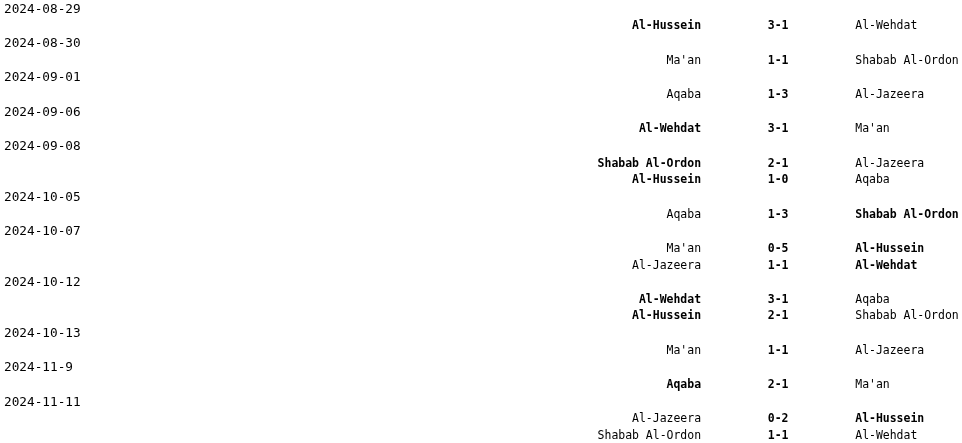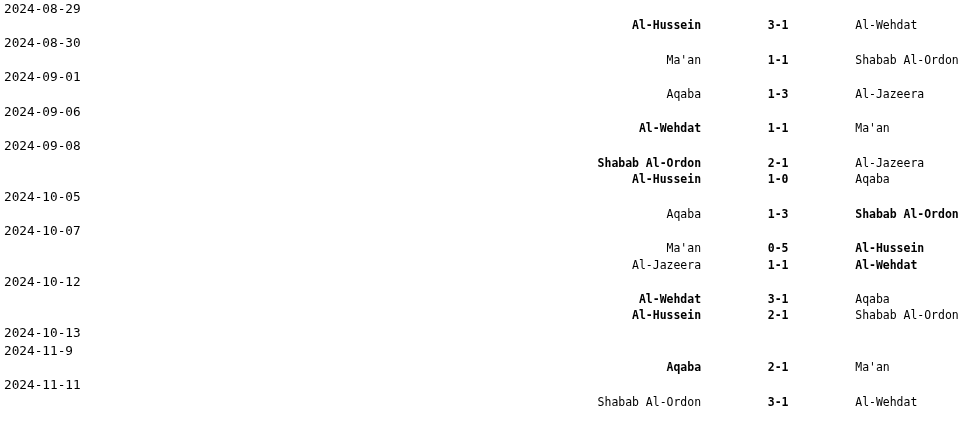 <table width="100%" cellspacing="1">
 <tr>
 <td>2024-08-29</td>
 </tr>
 <tr style="font-size:90%">
 <td align="right"><strong>Al-Hussein</strong></td>
 <td align="center"><strong>3-1</strong></td>
 <td>Al-Wehdat</td>
 </tr>
 <tr>
 <td>2024-08-30</td>
 </tr>
 <tr style="font-size:90%">
 <td align="right">Ma'an</td>
 <td align="center"><strong>1-1</strong></td>
 <td>Shabab Al-Ordon</td>
 </tr>
 <tr>
 <td>2024-09-01</td>
 </tr>
 <tr style="font-size:90%">
 <td align="right">Aqaba</td>
 <td align="center"><strong>1-3</strong></td>
 <td>Al-Jazeera</td>
 </tr>
 <tr>
 <td>2024-09-06</td>
 </tr>
 <tr style="font-size:90%">
 <td align="right"><strong>Al-Wehdat</strong></td>
-<td align="center"><strong>3-1</strong></td>
+<td align="center"><strong>1-1</strong></td>
 <td>Ma'an</td>
 </tr>
 <tr>
 <td>2024-09-08</td>
 </tr>
 <tr style="font-size:90%">
 <td align="right"><strong>Shabab Al-Ordon</strong></td>
 <td align="center"><strong>2-1</strong></td>
 <td>Al-Jazeera</td>
 </tr>
 <tr style="font-size:90%">
 <td align="right"><strong>Al-Hussein</strong></td>
 <td align="center"><strong>1-0</strong></td>
 <td>Aqaba</td>
 </tr>
 <tr>
 <td>2024-10-05</td>
 </tr>
 <tr style="font-size:90%">
 <td align="right">Aqaba</td>
 <td align="center"><strong>1-3</strong></td>
 <td><strong>Shabab Al-Ordon</strong></td>
 </tr>
 <tr>
 <td>2024-10-07</td>
 </tr>
 <tr style="font-size:90%">
 <td align="right">Ma'an</td>
 <td align="center"><strong>0-5</strong></td>
 <td><strong>Al-Hussein</strong></td>
 </tr>
 <tr style="font-size:90%">
 <td align="right">Al-Jazeera</td>
 <td align="center"><strong>1-1</strong></td>
 <td><strong>Al-Wehdat</strong></td>
 </tr>
 <tr>
 <td>2024-10-12</td>
 </tr>
 <tr style="font-size:90%">
 <td align="right"><strong>Al-Wehdat</strong></td>
 <td align="center"><strong>3-1</strong></td>
 <td>Aqaba</td>
 </tr>
 <tr style="font-size:90%">
 <td align="right"><strong>Al-Hussein</strong></td>
 <td align="center"><strong>2-1</strong></td>
 <td>Shabab Al-Ordon</td>
 </tr>
 <tr>
 <td>2024-10-13</td>
 </tr>
-<tr style="font-size:90%">
-<td align="right">Ma'an</td>
-<td align="center"><strong>1-1</strong></td>
-<td>Al-Jazeera</td>
-</tr>
 <tr>
 <td>2024-11-9</td>
 </tr>
 <tr style="font-size:90%">
 <td align="right"><strong>Aqaba</strong></td>
 <td align="center"><strong>2-1</strong></td>
 <td>Ma'an</td>
 </tr>
 <tr>
 <td>2024-11-11</td>
 </tr>
 <tr style="font-size:90%">
-<td align="right">Al-Jazeera</td>
-<td align="center"><strong>0-2</strong></td>
-<td><strong>Al-Hussein</strong></td>
-</tr>
-<tr style="font-size:90%">
 <td align="right">Shabab Al-Ordon</td>
-<td align="center"><strong>1-1</strong></td>
+<td align="center"><strong>3-1</strong></td>
 <td>Al-Wehdat</td>
 </tr>
 </table>
